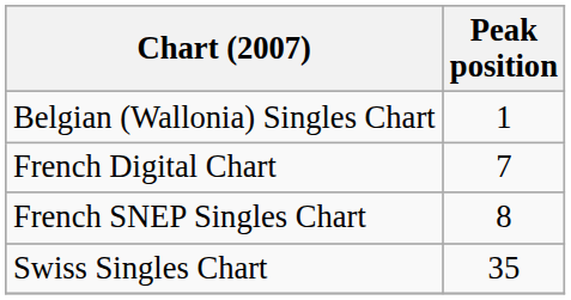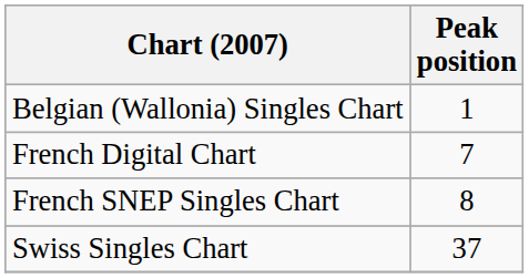 <table class="wikitable sortable">
 <tr>
 <th>Chart (2007)</th>
 <th>Peak<br>position</th>
 </tr>
 <tr>
 <td>Belgian (Wallonia) Singles Chart</td>
 <td align="center">1</td>
 </tr>
 <tr>
 <td>French Digital Chart</td>
 <td align="center">7</td>
 </tr>
 <tr>
 <td>French SNEP Singles Chart</td>
 <td align="center">8</td>
 </tr>
 <tr>
 <td>Swiss Singles Chart</td>
-<td align="center">35</td>
+<td align="center">37</td>
 </tr>
 <tr>
 </tr>
 </table>
